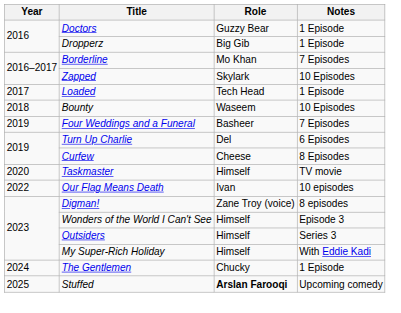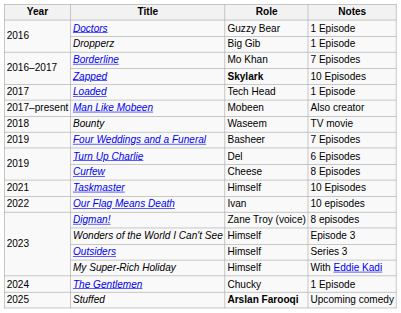 <table class="wikitable sortable">
 <tr>
 <th>Year</th>
 <th>Title</th>
 <th>Role</th>
 <th>Notes</th>
 </tr>
 <tr>
 <td rowspan="2">2016</td>
 <td><em><a href='#'>Doctors</a></em></td>
 <td>Guzzy Bear</td>
 <td>1 Episode</td>
 </tr>
 <tr>
 <td><em>Dropperz</em></td>
 <td>Big Gib</td>
 <td>1 Episode</td>
 </tr>
 <tr>
 <td rowspan="2">2016–2017</td>
 <td><em><a href='#'>Borderline</a></em></td>
 <td>Mo Khan</td>
 <td>7 Episodes</td>
 </tr>
 <tr>
 <td><em><a href='#'>Zapped</a></em></td>
-<td>Skylark</td>
+<td><strong>Skylark</strong></td>
 <td>10 Episodes</td>
 </tr>
 <tr>
 <td>2017</td>
 <td><em><a href='#'>Loaded</a></em></td>
 <td>Tech Head</td>
 <td>1 Episode</td>
 </tr>
 <tr>
+<td>2017–present</td>
+<td><em><a href='#'>Man Like Mobeen</a></em></td>
+<td>Mobeen</td>
+<td>Also creator</td>
+</tr>
+<tr>
 <td>2018</td>
 <td><em>Bounty</em></td>
 <td>Waseem</td>
-<td>10 Episodes</td>
+<td>TV movie</td>
 </tr>
 <tr>
 <td>2019</td>
 <td><em><a href='#'>Four Weddings and a Funeral</a></em></td>
 <td>Basheer</td>
 <td>7 Episodes</td>
 </tr>
 <tr>
 <td rowspan="2">2019</td>
 <td><em><a href='#'>Turn Up Charlie</a></em></td>
 <td>Del</td>
 <td>6 Episodes</td>
 </tr>
 <tr>
 <td><em><a href='#'>Curfew</a></em></td>
 <td>Cheese</td>
 <td>8 Episodes</td>
 </tr>
 <tr>
-<td>2020</td>
+<td>2021</td>
 <td><a href='#'><em>Taskmaster</em></a></td>
 <td>Himself</td>
-<td>TV movie</td>
+<td>10 Episodes</td>
 </tr>
 <tr>
 <td>2022</td>
 <td><em><a href='#'>Our Flag Means Death</a></em></td>
 <td>Ivan</td>
 <td>10 episodes</td>
 </tr>
 <tr>
 <td rowspan="4">2023</td>
 <td><em><a href='#'>Digman!</a></em></td>
 <td>Zane Troy (voice)</td>
 <td>8 episodes</td>
 </tr>
 <tr>
 <td><em>Wonders of the World I Can't See</em></td>
 <td>Himself</td>
 <td>Episode 3</td>
 </tr>
 <tr>
 <td><a href='#'><em>Outsiders</em></a></td>
 <td>Himself</td>
 <td>Series 3</td>
 </tr>
 <tr>
 <td><em>My Super-Rich Holiday</em></td>
 <td>Himself</td>
 <td>With <a href='#'>Eddie Kadi</a></td>
 </tr>
 <tr>
 <td>2024</td>
 <td><a href='#'><em>The Gentlemen</em></a></td>
 <td>Chucky</td>
 <td>1 Episode</td>
 </tr>
 <tr>
 <td>2025</td>
 <td><em>Stuffed</em></td>
 <td><strong>Arslan Farooqi</strong></td>
 <td>Upcoming comedy</td>
 </tr>
 </table>
